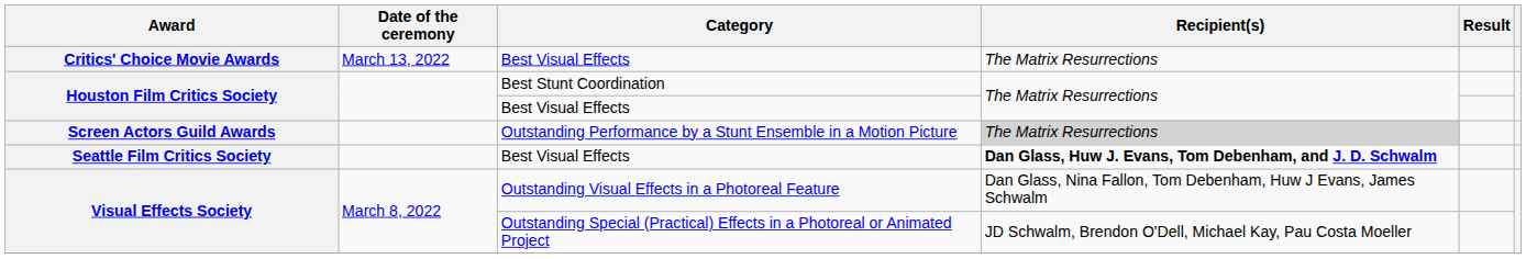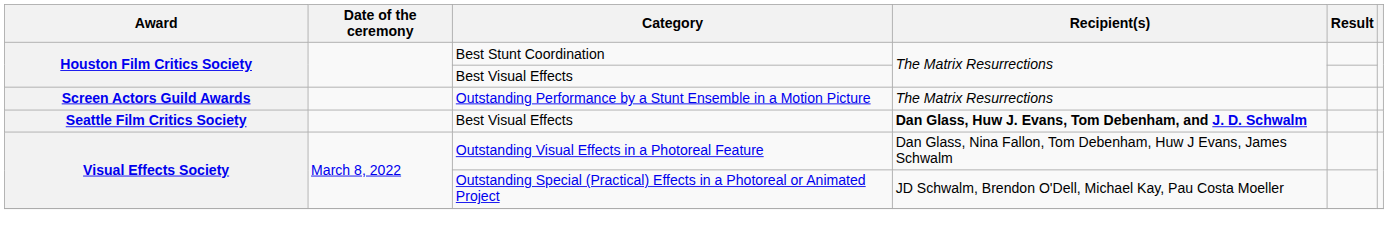 <table class="wikitable sortable plainrowheaders" style="width: 99%">
 <tr>
 <th scope="col" style="width:22%;">Award</th>
 <th scope="col">Date of the ceremony</th>
 <th scope="col">Category</th>
 <th scope="col">Recipient(s)</th>
 <th scope="col">Result</th>
 <th scope="col" class="unsortable"></th>
-</tr>
-<tr>
-<th scope="row" style="text-align:center;"><a href='#'>Critics' Choice Movie Awards</a></th>
-<td><a href='#'>March 13, 2022</a></td>
-<td><a href='#'>Best Visual Effects</a></td>
-<td><em>The Matrix Resurrections</em></td>
-<td></td>
-<td style="text-align:center;"></td>
 </tr>
 <tr>
 <th rowspan="2" scope="row" style="text-align:center;"><a href='#'>Houston Film Critics Society</a></th>
 <td rowspan="2"><a href='#'></a></td>
 <td>Best Stunt Coordination</td>
 <td rowspan="2"><em>The Matrix Resurrections</em></td>
 <td></td>
 <td rowspan="2" style="text-align:center;"></td>
 </tr>
 <tr>
 <td>Best Visual Effects</td>
 <td></td>
 </tr>
 <tr>
 <th scope="row" style="text-align:center;"><a href='#'>Screen Actors Guild Awards</a></th>
 <td><a href='#'></a></td>
 <td><a href='#'>Outstanding Performance by a Stunt Ensemble in a Motion Picture</a></td>
-<td style="background: lightgrey;"><em>The Matrix Resurrections</em></td>
+<td><em>The Matrix Resurrections</em></td>
 <td></td>
 <td style="text-align: center;"></td>
 </tr>
 <tr>
 <th scope="row" style="text-align:center;"><a href='#'>Seattle Film Critics Society</a></th>
 <td><a href='#'></a></td>
 <td>Best Visual Effects</td>
 <td><strong>Dan Glass, Huw J. Evans, Tom Debenham, and <a href='#'>J. D. Schwalm</a></strong></td>
 <td></td>
 <td style="text-align:center;"></td>
 </tr>
 <tr>
 <th rowspan="2" scope="row" style="text-align:center;"><a href='#'>Visual Effects Society</a></th>
 <td rowspan="2"><a href='#'>March 8, 2022</a></td>
 <td><a href='#'>Outstanding Visual Effects in a Photoreal Feature</a></td>
 <td>Dan Glass, Nina Fallon, Tom Debenham, Huw J Evans, James Schwalm</td>
 <td></td>
 <td rowspan="2" style="text-align:center;"></td>
 </tr>
 <tr>
 <td><a href='#'>Outstanding Special (Practical) Effects in a Photoreal or Animated Project</a></td>
 <td>JD Schwalm, Brendon O'Dell, Michael Kay, Pau Costa Moeller</td>
 <td></td>
 </tr>
 <tr>
 </tr>
 </table>
